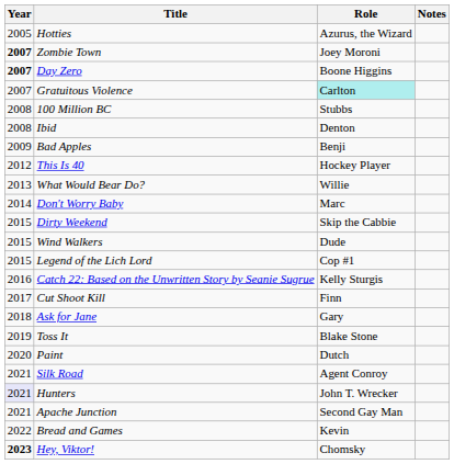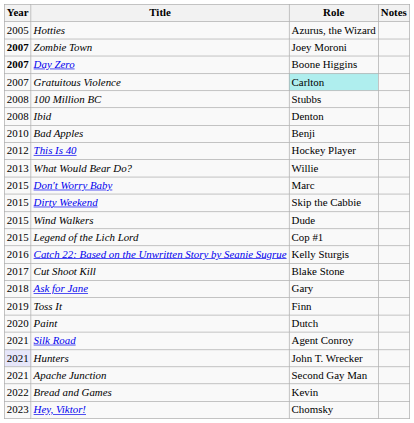 <table class="wikitable sortable">
 <tr>
 <th>Year</th>
 <th>Title</th>
 <th>Role</th>
 <th class="unsortable">Notes</th>
 </tr>
 <tr>
 <td>2005</td>
 <td><em>Hotties</em></td>
 <td>Azurus, the Wizard</td>
 <td></td>
 </tr>
 <tr>
 <td><strong>2007</strong></td>
 <td><em>Zombie Town</em></td>
 <td>Joey Moroni</td>
 <td></td>
 </tr>
 <tr>
 <td><strong>2007</strong></td>
 <td><em><a href='#'>Day Zero</a></em></td>
 <td>Boone Higgins</td>
 <td></td>
 </tr>
 <tr>
 <td>2007</td>
 <td><em>Gratuitous Violence</em></td>
 <td style="background: paleturquoise;">Carlton</td>
 <td></td>
 </tr>
 <tr>
 <td>2008</td>
 <td><em>100 Million BC</em></td>
 <td>Stubbs</td>
 <td></td>
 </tr>
 <tr>
 <td>2008</td>
 <td><em>Ibid</em></td>
 <td>Denton</td>
 <td></td>
 </tr>
 <tr>
-<td>2009</td>
+<td>2010</td>
 <td><em>Bad Apples</em></td>
 <td>Benji</td>
 <td></td>
 </tr>
 <tr>
 <td>2012</td>
 <td><em><a href='#'>This Is 40</a></em></td>
 <td>Hockey Player</td>
 <td></td>
 </tr>
 <tr>
 <td>2013</td>
 <td><em>What Would Bear Do?</em></td>
 <td>Willie</td>
 <td></td>
 </tr>
 <tr>
-<td>2014</td>
+<td>2015</td>
 <td><a href='#'><em>Don't Worry Baby</em></a></td>
 <td>Marc</td>
 <td></td>
 </tr>
 <tr>
 <td>2015</td>
 <td><a href='#'><em>Dirty Weekend</em></a></td>
 <td>Skip the Cabbie</td>
 <td></td>
 </tr>
 <tr>
 <td>2015</td>
 <td><em>Wind Walkers</em></td>
 <td>Dude</td>
 <td></td>
 </tr>
 <tr>
 <td>2015</td>
 <td><em>Legend of the Lich Lord</em></td>
 <td>Cop #1</td>
 <td></td>
 </tr>
 <tr>
 <td>2016</td>
 <td><em><a href='#'>Catch 22: Based on the Unwritten Story by Seanie Sugrue</a></em></td>
 <td>Kelly Sturgis</td>
 <td></td>
 </tr>
 <tr>
 <td>2017</td>
 <td><em>Cut Shoot Kill</em></td>
-<td>Finn</td>
+<td>Blake Stone</td>
 <td></td>
 </tr>
 <tr>
 <td>2018</td>
 <td><em><a href='#'>Ask for Jane</a></em></td>
 <td>Gary</td>
 <td></td>
 </tr>
 <tr>
 <td>2019</td>
 <td><em>Toss It</em></td>
-<td>Blake Stone</td>
+<td>Finn</td>
 <td></td>
 </tr>
 <tr>
 <td>2020</td>
 <td><em>Paint</em></td>
 <td>Dutch</td>
 <td></td>
 </tr>
 <tr>
 <td>2021</td>
 <td><a href='#'><em>Silk Road</em></a></td>
 <td>Agent Conroy</td>
 <td></td>
 </tr>
 <tr>
 <td style="background: lavender;">2021</td>
 <td><em>Hunters</em></td>
 <td>John T. Wrecker</td>
 <td></td>
 </tr>
 <tr>
 <td>2021</td>
 <td><em>Apache Junction</em></td>
 <td>Second Gay Man</td>
 <td></td>
 </tr>
 <tr>
 <td>2022</td>
 <td><em>Bread and Games</em></td>
 <td>Kevin</td>
 <td></td>
 </tr>
 <tr>
-<td><strong>2023</strong></td>
+<td>2023</td>
 <td><em><a href='#'>Hey, Viktor!</a></em></td>
 <td>Chomsky</td>
 <td></td>
 </tr>
 </table>
